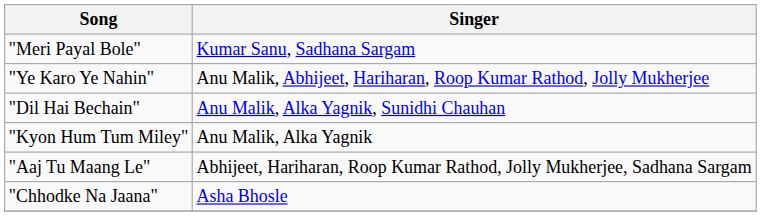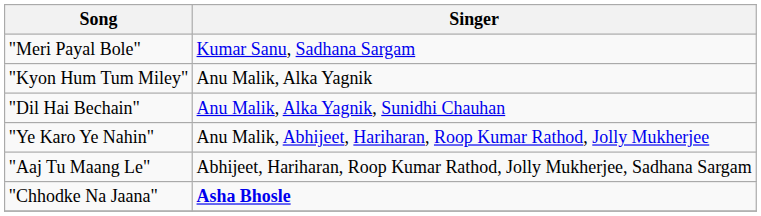 <table class="wikitable" style="font-size:95%;">
 <tr>
 <th>Song</th>
 <th>Singer</th>
 </tr>
 <tr>
 <td>"Meri Payal Bole"</td>
 <td><a href='#'>Kumar Sanu</a>, <a href='#'>Sadhana Sargam</a></td>
 </tr>
 <tr>
-<td>"Ye Karo Ye Nahin"</td>
-<td>Anu Malik, <a href='#'>Abhijeet</a>, <a href='#'>Hariharan</a>, <a href='#'>Roop Kumar Rathod</a>, <a href='#'>Jolly Mukherjee</a></td>
+<td>"Kyon Hum Tum Miley"</td>
+<td>Anu Malik, Alka Yagnik</td>
 </tr>
 <tr>
 <td>"Dil Hai Bechain"</td>
 <td><a href='#'>Anu Malik</a>, <a href='#'>Alka Yagnik</a>, <a href='#'>Sunidhi Chauhan</a></td>
 </tr>
 <tr>
-<td>"Kyon Hum Tum Miley"</td>
-<td>Anu Malik, Alka Yagnik</td>
+<td>"Ye Karo Ye Nahin"</td>
+<td>Anu Malik, <a href='#'>Abhijeet</a>, <a href='#'>Hariharan</a>, <a href='#'>Roop Kumar Rathod</a>, <a href='#'>Jolly Mukherjee</a></td>
 </tr>
 <tr>
 <td>"Aaj Tu Maang Le"</td>
 <td>Abhijeet, Hariharan, Roop Kumar Rathod, Jolly Mukherjee, Sadhana Sargam</td>
 </tr>
 <tr>
 <td>"Chhodke Na Jaana"</td>
-<td><a href='#'>Asha Bhosle</a></td>
+<td><strong><a href='#'>Asha Bhosle</a></strong></td>
 </tr>
 <tr>
 </tr>
 </table>
